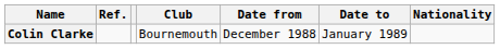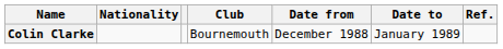 <table class="wikitable plainrowheaders">
 <tr>
 <th scope="col">Name</th>
-<th scope="col">Ref.</th>
+<th scope="col">Nationality</th>
 <th scope="col"></th>
 <th scope="col">Club</th>
 <th scope="col">Date from</th>
 <th scope="col">Date to</th>
-<th scope="col">Nationality</th>
+<th scope="col">Ref.</th>
 </tr>
 <tr>
 <th scope="row">Colin Clarke</th>
-<td align="center"></td>
+<td></td>
 <td align="center"></td>
 <td> Bournemouth</td>
 <td>December 1988</td>
 <td>January 1989</td>
-<td></td>
+<td align="center"></td>
 </tr>
 </table>
